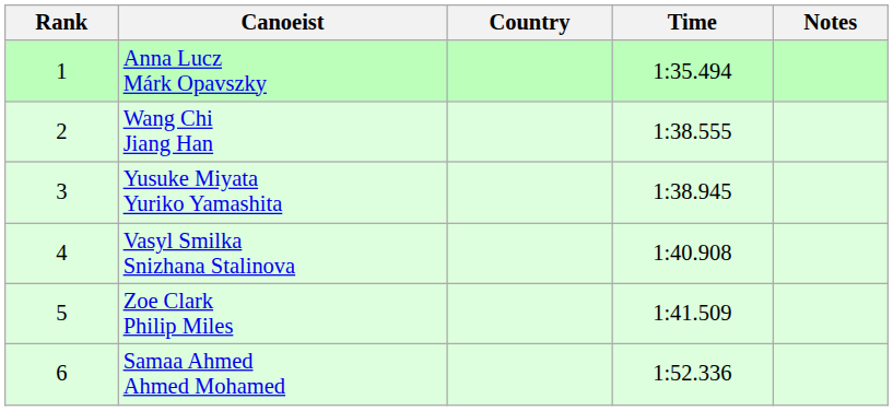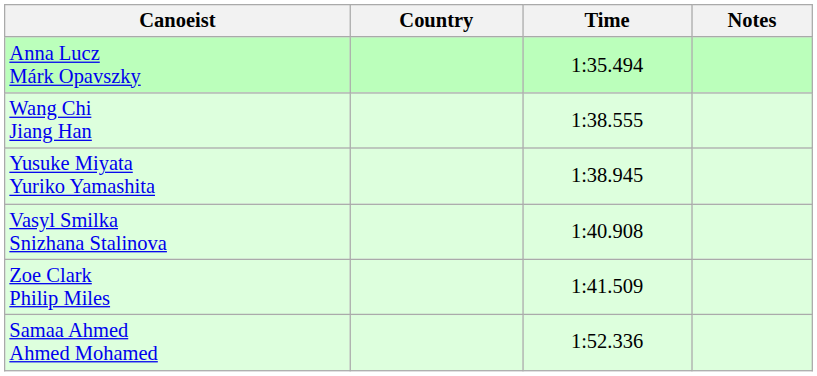 <table class="wikitable" style="text-align:center;width: 50%">
 <tr>
-<th>Rank</th>
 <th>Canoeist</th>
 <th>Country</th>
 <th>Time</th>
 <th>Notes</th>
 </tr>
 <tr bgcolor=bbffbb>
-<td>1</td>
 <td align="left"><a href='#'>Anna Lucz</a><br><a href='#'>Márk Opavszky</a></td>
 <td align="left"></td>
 <td>1:35.494</td>
 <td></td>
 </tr>
 <tr bgcolor=ddffdd>
-<td>2</td>
 <td align="left"><a href='#'>Wang Chi</a><br><a href='#'>Jiang Han</a></td>
 <td align="left"></td>
 <td>1:38.555</td>
 <td></td>
 </tr>
 <tr bgcolor=ddffdd>
-<td>3</td>
 <td align="left"><a href='#'>Yusuke Miyata</a><br><a href='#'>Yuriko Yamashita</a></td>
 <td align="left"></td>
 <td>1:38.945</td>
 <td></td>
 </tr>
 <tr bgcolor=ddffdd>
-<td>4</td>
 <td align="left"><a href='#'>Vasyl Smilka</a><br><a href='#'>Snizhana Stalinova</a></td>
 <td align="left"></td>
 <td>1:40.908</td>
 <td></td>
 </tr>
 <tr bgcolor=ddffdd>
-<td>5</td>
 <td align="left"><a href='#'>Zoe Clark</a><br><a href='#'>Philip Miles</a></td>
 <td align="left"></td>
 <td>1:41.509</td>
 <td></td>
 </tr>
 <tr bgcolor=ddffdd>
-<td>6</td>
 <td align="left"><a href='#'>Samaa Ahmed</a><br><a href='#'>Ahmed Mohamed</a></td>
 <td align="left"></td>
 <td>1:52.336</td>
 <td></td>
 </tr>
 </table>
